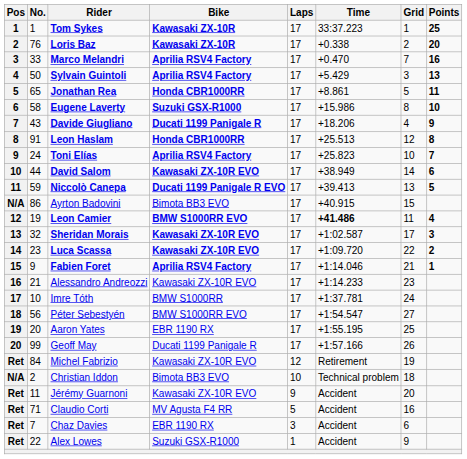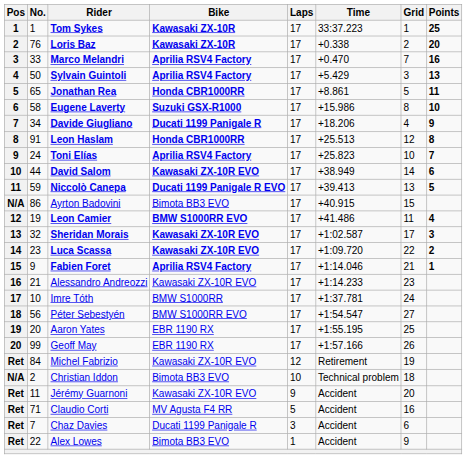 <table class="wikitable" style="font-size: 95%;">
 <tr>
 <th>Pos</th>
 <th>No.</th>
 <th>Rider</th>
 <th>Bike</th>
 <th>Laps</th>
 <th>Time</th>
 <th>Grid</th>
 <th>Points</th>
 </tr>
 <tr>
 <th>1</th>
 <td>1</td>
 <td> <strong><a href='#'>Tom Sykes</a></strong></td>
 <td><strong><a href='#'>Kawasaki ZX-10R</a></strong></td>
 <td>17</td>
 <td>33:37.223</td>
 <td>1</td>
 <td><strong>25</strong></td>
 </tr>
 <tr>
 <th>2</th>
 <td>76</td>
 <td> <strong><a href='#'>Loris Baz</a></strong></td>
 <td><strong><a href='#'>Kawasaki ZX-10R</a></strong></td>
 <td>17</td>
 <td>+0.338</td>
 <td>2</td>
 <td><strong>20</strong></td>
 </tr>
 <tr>
 <th>3</th>
 <td>33</td>
 <td> <strong><a href='#'>Marco Melandri</a></strong></td>
 <td><strong><a href='#'>Aprilia RSV4 Factory</a></strong></td>
 <td>17</td>
 <td>+0.470</td>
 <td>7</td>
 <td><strong>16</strong></td>
 </tr>
 <tr>
 <th>4</th>
 <td>50</td>
 <td> <strong><a href='#'>Sylvain Guintoli</a></strong></td>
 <td><strong><a href='#'>Aprilia RSV4 Factory</a></strong></td>
 <td>17</td>
 <td>+5.429</td>
 <td>3</td>
 <td><strong>13</strong></td>
 </tr>
 <tr>
 <th>5</th>
 <td>65</td>
 <td> <strong><a href='#'>Jonathan Rea</a></strong></td>
 <td><strong><a href='#'>Honda CBR1000RR</a></strong></td>
 <td>17</td>
 <td>+8.861</td>
 <td>5</td>
 <td><strong>11</strong></td>
 </tr>
 <tr>
 <th>6</th>
 <td>58</td>
 <td> <strong><a href='#'>Eugene Laverty</a></strong></td>
 <td><strong><a href='#'>Suzuki GSX-R1000</a></strong></td>
 <td>17</td>
 <td>+15.986</td>
 <td>8</td>
 <td><strong>10</strong></td>
 </tr>
 <tr>
 <th>7</th>
-<td>43</td>
+<td>34</td>
 <td> <strong><a href='#'>Davide Giugliano</a></strong></td>
 <td><strong><a href='#'>Ducati 1199 Panigale R</a></strong></td>
 <td>17</td>
 <td>+18.206</td>
 <td>4</td>
 <td><strong>9</strong></td>
 </tr>
 <tr>
 <th>8</th>
 <td>91</td>
 <td> <strong><a href='#'>Leon Haslam</a></strong></td>
 <td><strong><a href='#'>Honda CBR1000RR</a></strong></td>
 <td>17</td>
 <td>+25.513</td>
 <td>12</td>
 <td><strong>8</strong></td>
 </tr>
 <tr>
 <th>9</th>
 <td>24</td>
 <td> <strong><a href='#'>Toni Elías</a></strong></td>
 <td><strong><a href='#'>Aprilia RSV4 Factory</a></strong></td>
 <td>17</td>
 <td>+25.823</td>
 <td>10</td>
 <td><strong>7</strong></td>
 </tr>
 <tr>
 <th>10</th>
 <td>44</td>
 <td> <strong><a href='#'>David Salom</a></strong></td>
 <td><strong><a href='#'>Kawasaki ZX-10R EVO</a></strong></td>
 <td>17</td>
 <td>+38.949</td>
 <td>14</td>
 <td><strong>6</strong></td>
 </tr>
 <tr>
 <th>11</th>
 <td>59</td>
 <td> <strong><a href='#'>Niccolò Canepa</a></strong></td>
 <td><strong><a href='#'>Ducati 1199 Panigale R EVO</a></strong></td>
 <td>17</td>
 <td>+39.413</td>
 <td>13</td>
 <td><strong>5</strong></td>
 </tr>
 <tr>
 <th>N/A</th>
 <td>86</td>
 <td> <a href='#'>Ayrton Badovini</a></td>
 <td><a href='#'>Bimota BB3 EVO</a></td>
 <td>17</td>
 <td>+40.915</td>
 <td>15</td>
 <td></td>
 </tr>
 <tr>
 <th>12</th>
 <td>19</td>
 <td> <strong><a href='#'>Leon Camier</a></strong></td>
 <td><strong><a href='#'>BMW S1000RR EVO</a></strong></td>
 <td>17</td>
-<td><strong>+41.486</strong></td>
+<td>+41.486</td>
 <td>11</td>
 <td><strong>4</strong></td>
 </tr>
 <tr>
 <th>13</th>
 <td>32</td>
 <td> <strong><a href='#'>Sheridan Morais</a></strong></td>
 <td><strong><a href='#'>Kawasaki ZX-10R EVO</a></strong></td>
 <td>17</td>
 <td>+1:02.587</td>
 <td>17</td>
 <td><strong>3</strong></td>
 </tr>
 <tr>
 <th>14</th>
 <td>23</td>
 <td> <strong><a href='#'>Luca Scassa</a></strong></td>
 <td><strong><a href='#'>Kawasaki ZX-10R EVO</a></strong></td>
 <td>17</td>
 <td>+1:09.720</td>
 <td>22</td>
 <td><strong>2</strong></td>
 </tr>
 <tr>
 <th>15</th>
 <td>9</td>
 <td> <strong><a href='#'>Fabien Foret</a></strong></td>
 <td><strong><a href='#'>Aprilia RSV4 Factory</a></strong></td>
 <td>17</td>
 <td>+1:14.046</td>
 <td>21</td>
 <td><strong>1</strong></td>
 </tr>
 <tr>
 <th>16</th>
 <td>21</td>
 <td> <a href='#'>Alessandro Andreozzi</a></td>
 <td><a href='#'>Kawasaki ZX-10R EVO</a></td>
 <td>17</td>
 <td>+1:14.233</td>
 <td>23</td>
 <td></td>
 </tr>
 <tr>
 <th>17</th>
 <td>10</td>
 <td> <a href='#'>Imre Tóth</a></td>
 <td><a href='#'>BMW S1000RR</a></td>
 <td>17</td>
 <td>+1:37.781</td>
 <td>24</td>
 <td></td>
 </tr>
 <tr>
 <th>18</th>
 <td>56</td>
 <td> <a href='#'>Péter Sebestyén</a></td>
 <td><a href='#'>BMW S1000RR EVO</a></td>
 <td>17</td>
 <td>+1:54.547</td>
 <td>27</td>
 <td></td>
 </tr>
 <tr>
 <th>19</th>
 <td>20</td>
 <td> <a href='#'>Aaron Yates</a></td>
 <td><a href='#'>EBR 1190 RX</a></td>
 <td>17</td>
 <td>+1:55.195</td>
 <td>25</td>
 <td></td>
 </tr>
 <tr>
 <th>20</th>
 <td>99</td>
 <td> <a href='#'>Geoff May</a></td>
-<td><a href='#'>Ducati 1199 Panigale R</a></td>
+<td><a href='#'>EBR 1190 RX</a></td>
 <td>17</td>
 <td>+1:57.166</td>
 <td>26</td>
 <td></td>
 </tr>
 <tr>
 <th>Ret</th>
 <td>84</td>
 <td> <a href='#'>Michel Fabrizio</a></td>
 <td><a href='#'>Kawasaki ZX-10R EVO</a></td>
 <td>12</td>
 <td>Retirement</td>
 <td>19</td>
 <td></td>
 </tr>
 <tr>
 <th>N/A</th>
 <td>2</td>
 <td> <a href='#'>Christian Iddon</a></td>
 <td><a href='#'>Bimota BB3 EVO</a></td>
 <td>10</td>
 <td>Technical problem</td>
 <td>18</td>
 <td></td>
 </tr>
 <tr>
 <th>Ret</th>
 <td>11</td>
 <td> <a href='#'>Jérémy Guarnoni</a></td>
 <td><a href='#'>Kawasaki ZX-10R EVO</a></td>
 <td>9</td>
 <td>Accident</td>
 <td>20</td>
 <td></td>
 </tr>
 <tr>
 <th>Ret</th>
 <td>71</td>
 <td> <a href='#'>Claudio Corti</a></td>
 <td><a href='#'>MV Agusta F4 RR</a></td>
 <td>5</td>
 <td>Accident</td>
 <td>16</td>
 <td></td>
 </tr>
 <tr>
 <th>Ret</th>
 <td>7</td>
 <td> <a href='#'>Chaz Davies</a></td>
-<td><a href='#'>EBR 1190 RX</a></td>
+<td><a href='#'>Ducati 1199 Panigale R</a></td>
 <td>3</td>
 <td>Accident</td>
 <td>6</td>
 <td></td>
 </tr>
 <tr>
 <th>Ret</th>
 <td>22</td>
 <td> <a href='#'>Alex Lowes</a></td>
-<td><a href='#'>Suzuki GSX-R1000</a></td>
+<td><a href='#'>Bimota BB3 EVO</a></td>
 <td>1</td>
 <td>Accident</td>
 <td>9</td>
 <td></td>
 </tr>
 <tr>
 <th colspan=8></th>
 </tr>
 </table>
